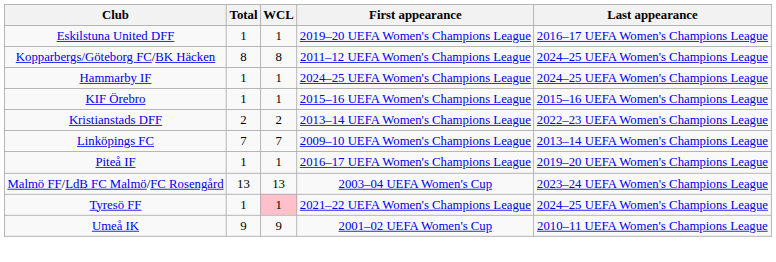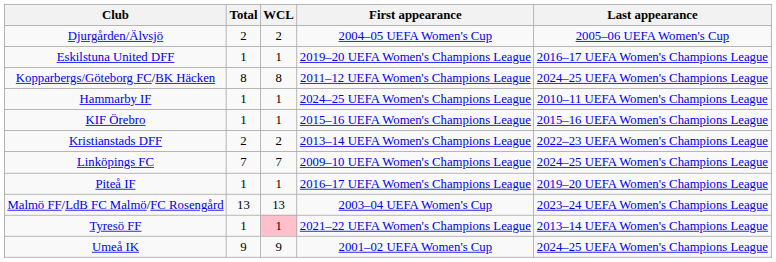 <table class="wikitable sortable" style="font-size:95%; text-align: center;">
 <tr>
 <th>Club</th>
 <th style="width:30px;">Total</th>
 <th width="30">WCL</th>
 <th>First appearance</th>
 <th>Last appearance</th>
+</tr>
+<tr>
+<td><a href='#'>Djurgården/Älvsjö</a></td>
+<td>2</td>
+<td>2</td>
+<td><a href='#'>2004–05 UEFA Women's Cup</a></td>
+<td><a href='#'>2005–06 UEFA Women's Cup</a></td>
 </tr>
 <tr>
 <td><a href='#'>Eskilstuna United DFF</a></td>
 <td>1</td>
 <td>1</td>
 <td><a href='#'>2019–20 UEFA Women's Champions League</a></td>
 <td><a href='#'>2016–17 UEFA Women's Champions League</a></td>
 </tr>
 <tr>
 <td><a href='#'>Kopparbergs/Göteborg FC</a>/<a href='#'>BK Häcken</a></td>
 <td>8</td>
 <td>8</td>
 <td><a href='#'>2011–12 UEFA Women's Champions League</a></td>
 <td><a href='#'>2024–25 UEFA Women's Champions League</a></td>
 </tr>
 <tr>
 <td><a href='#'>Hammarby IF</a></td>
 <td>1</td>
 <td>1</td>
 <td><a href='#'>2024–25 UEFA Women's Champions League</a></td>
-<td><a href='#'>2024–25 UEFA Women's Champions League</a></td>
+<td><a href='#'>2010–11 UEFA Women's Champions League</a></td>
 </tr>
 <tr>
 <td><a href='#'>KIF Örebro</a></td>
 <td>1</td>
 <td>1</td>
 <td><a href='#'>2015–16 UEFA Women's Champions League</a></td>
 <td><a href='#'>2015–16 UEFA Women's Champions League</a></td>
 </tr>
 <tr>
 <td><a href='#'>Kristianstads DFF</a></td>
 <td>2</td>
 <td>2</td>
 <td><a href='#'>2013–14 UEFA Women's Champions League</a></td>
 <td><a href='#'>2022–23 UEFA Women's Champions League</a></td>
 </tr>
 <tr>
 <td><a href='#'>Linköpings FC</a></td>
 <td>7</td>
 <td>7</td>
 <td><a href='#'>2009–10 UEFA Women's Champions League</a></td>
-<td><a href='#'>2013–14 UEFA Women's Champions League</a></td>
+<td><a href='#'>2024–25 UEFA Women's Champions League</a></td>
 </tr>
 <tr>
 <td><a href='#'>Piteå IF</a></td>
 <td>1</td>
 <td>1</td>
 <td><a href='#'>2016–17 UEFA Women's Champions League</a></td>
 <td><a href='#'>2019–20 UEFA Women's Champions League</a></td>
 </tr>
 <tr>
 <td><a href='#'>Malmö FF</a>/<a href='#'>LdB FC Malmö</a>/<a href='#'>FC Rosengård</a></td>
 <td>13</td>
 <td>13</td>
 <td><a href='#'>2003–04 UEFA Women's Cup</a></td>
 <td><a href='#'>2023–24 UEFA Women's Champions League</a></td>
 </tr>
 <tr>
 <td><a href='#'>Tyresö FF</a></td>
 <td>1</td>
 <td style="background: pink;">1</td>
 <td><a href='#'>2021–22 UEFA Women's Champions League</a></td>
-<td><a href='#'>2024–25 UEFA Women's Champions League</a></td>
+<td><a href='#'>2013–14 UEFA Women's Champions League</a></td>
 </tr>
 <tr>
 <td><a href='#'>Umeå IK</a></td>
 <td>9</td>
 <td>9</td>
 <td><a href='#'>2001–02 UEFA Women's Cup</a></td>
-<td><a href='#'>2010–11 UEFA Women's Champions League</a></td>
+<td><a href='#'>2024–25 UEFA Women's Champions League</a></td>
 </tr>
 </table>
